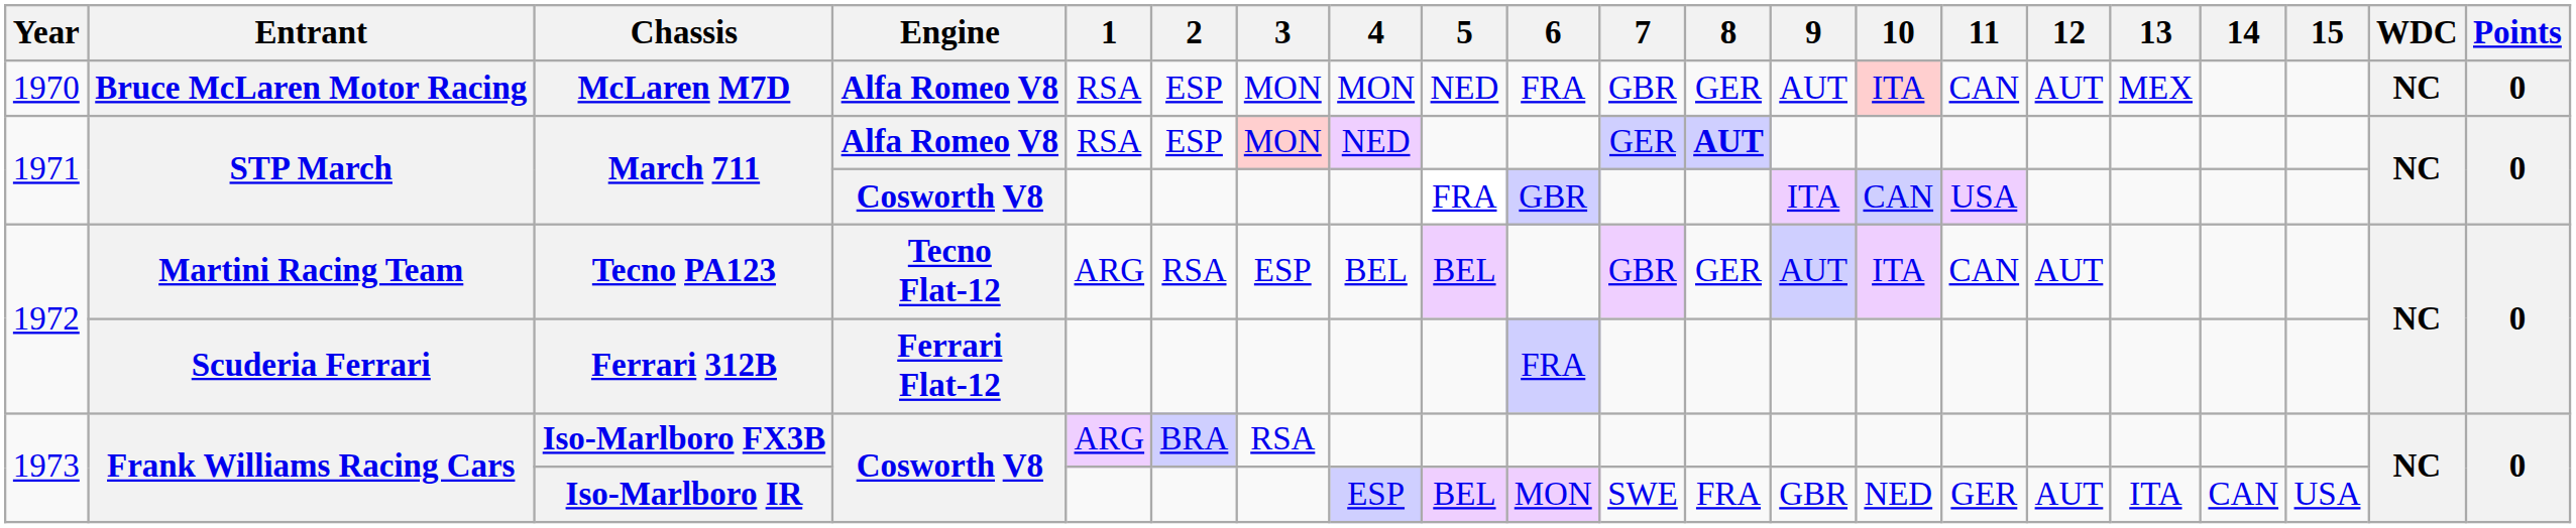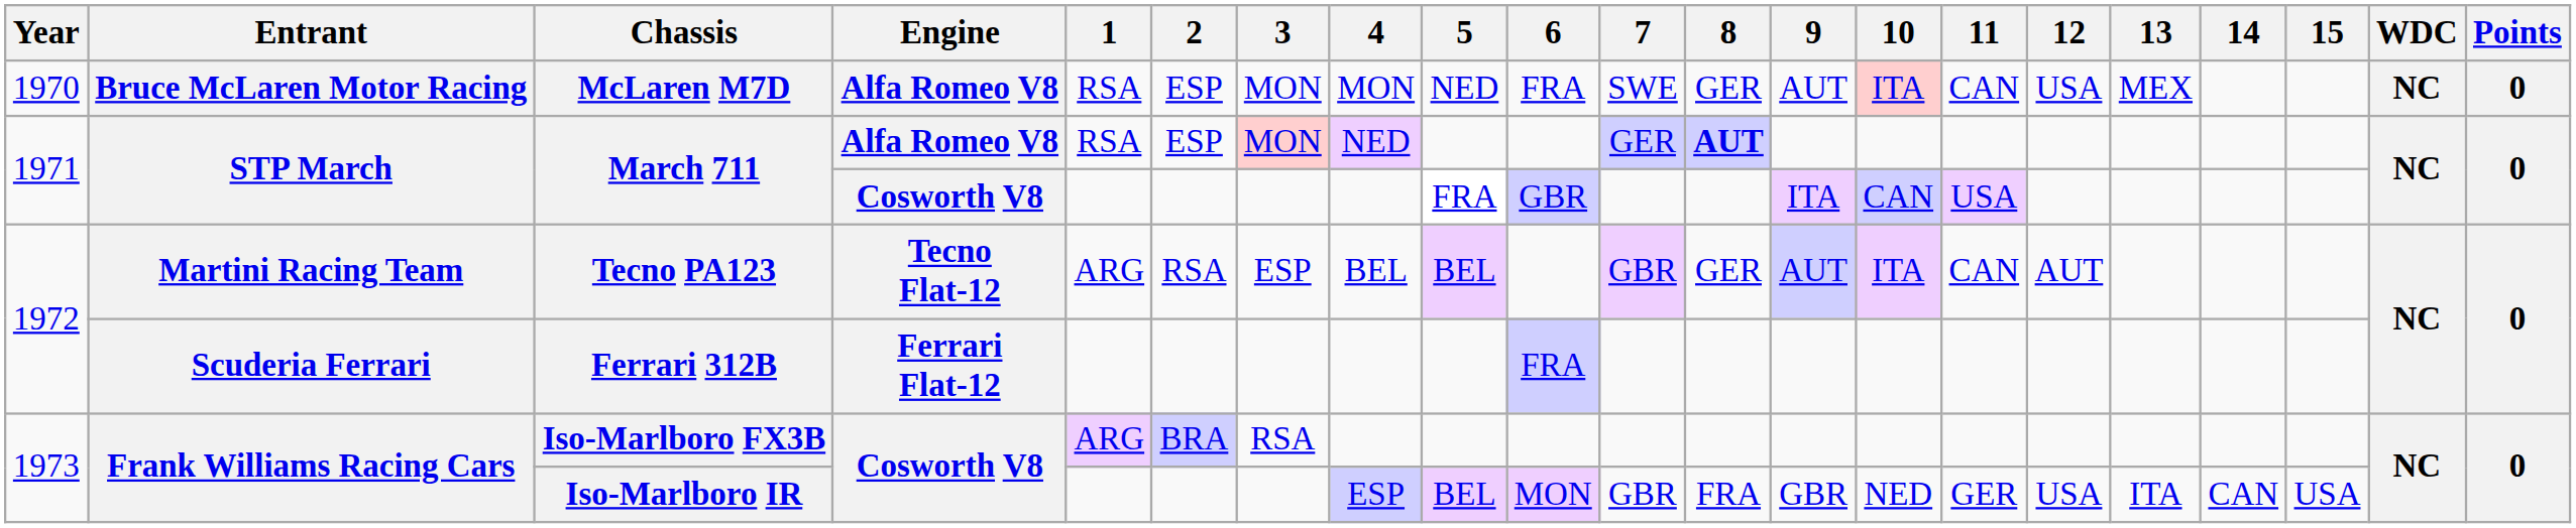 <table class="wikitable" style="text-align:center; font-size:90%">
 <tr>
 <th>Year</th>
 <th>Entrant</th>
 <th>Chassis</th>
 <th>Engine</th>
 <th>1</th>
 <th>2</th>
 <th>3</th>
 <th>4</th>
 <th>5</th>
 <th>6</th>
 <th>7</th>
 <th>8</th>
 <th>9</th>
 <th>10</th>
 <th>11</th>
 <th>12</th>
 <th>13</th>
 <th>14</th>
 <th>15</th>
 <th>WDC</th>
 <th><a href='#'>Points</a></th>
 </tr>
 <tr>
 <td><a href='#'>1970</a></td>
 <th><a href='#'>Bruce McLaren Motor Racing</a></th>
 <th><a href='#'>McLaren</a> <a href='#'>M7D</a></th>
 <th><a href='#'>Alfa Romeo</a> <a href='#'>V8</a></th>
 <td><a href='#'>RSA</a></td>
 <td><a href='#'>ESP</a></td>
 <td><a href='#'>MON</a></td>
 <td><a href='#'>MON</a></td>
 <td><a href='#'>NED</a></td>
 <td><a href='#'>FRA</a></td>
-<td><a href='#'>GBR</a></td>
+<td><a href='#'>SWE</a></td>
 <td><a href='#'>GER</a></td>
 <td><a href='#'>AUT</a></td>
 <td style="background:#FFCFCF;"><a href='#'>ITA</a><br></td>
 <td><a href='#'>CAN</a></td>
-<td><a href='#'>AUT</a></td>
+<td><a href='#'>USA</a></td>
 <td><a href='#'>MEX</a></td>
 <td></td>
 <td></td>
 <th>NC</th>
 <th>0</th>
 </tr>
 <tr>
 <td rowspan=2><a href='#'>1971</a></td>
 <th rowspan=2><a href='#'>STP March</a></th>
 <th rowspan=2><a href='#'>March</a> <a href='#'>711</a></th>
 <th><a href='#'>Alfa Romeo</a> <a href='#'>V8</a></th>
 <td><a href='#'>RSA</a></td>
 <td><a href='#'>ESP</a></td>
 <td style="background:#FFCFCF;"><a href='#'>MON</a><br></td>
 <td style="background:#EFCFFF;"><a href='#'>NED</a><br></td>
 <td></td>
 <td></td>
 <td style="background:#CFCFFF;"><a href='#'>GER</a><br></td>
 <td style="background:#CFCFFF;"><strong><a href='#'>AUT</a><br></strong></td>
 <td></td>
 <td></td>
 <td></td>
 <td></td>
 <td></td>
 <td></td>
 <td></td>
 <th rowspan=2>NC</th>
 <th rowspan=2>0</th>
 </tr>
 <tr>
 <th><a href='#'>Cosworth</a> <a href='#'>V8</a></th>
 <td></td>
 <td></td>
 <td></td>
 <td></td>
 <td style="background:#ffffff;"><a href='#'>FRA</a><br></td>
 <td style="background:#CFCFFF;"><a href='#'>GBR</a><br></td>
 <td></td>
 <td></td>
 <td style="background:#EFCFFF;"><a href='#'>ITA</a><br></td>
 <td style="background:#CFCFFF;"><a href='#'>CAN</a><br></td>
 <td style="background:#EFCFFF;"><a href='#'>USA</a><br></td>
 <td></td>
 <td></td>
 <td></td>
 <td></td>
 </tr>
 <tr>
 <td rowspan=2><a href='#'>1972</a></td>
 <th><a href='#'>Martini Racing Team</a></th>
 <th><a href='#'>Tecno</a> <a href='#'>PA123</a></th>
 <th><a href='#'>Tecno</a><br><a href='#'>Flat-12</a></th>
 <td><a href='#'>ARG</a></td>
 <td><a href='#'>RSA</a></td>
 <td><a href='#'>ESP</a></td>
 <td><a href='#'>BEL</a></td>
 <td style="background:#EFCFFF;"><a href='#'>BEL</a><br></td>
 <td></td>
 <td style="background:#EFCFFF;"><a href='#'>GBR</a><br></td>
 <td><a href='#'>GER</a></td>
 <td style="background:#CFCFFF;"><a href='#'>AUT</a><br></td>
 <td style="background:#EFCFFF;"><a href='#'>ITA</a><br></td>
 <td><a href='#'>CAN</a></td>
 <td><a href='#'>AUT</a></td>
 <td></td>
 <td></td>
 <td></td>
 <th rowspan=2>NC</th>
 <th rowspan=2>0</th>
 </tr>
 <tr>
 <th><a href='#'>Scuderia Ferrari</a></th>
 <th><a href='#'>Ferrari</a> <a href='#'>312B</a></th>
 <th><a href='#'>Ferrari</a><br><a href='#'>Flat-12</a></th>
 <td></td>
 <td></td>
 <td></td>
 <td></td>
 <td></td>
 <td style="background:#CFCFFF;"><a href='#'>FRA</a><br></td>
 <td></td>
 <td></td>
 <td></td>
 <td></td>
 <td></td>
 <td></td>
 <td></td>
 <td></td>
 <td></td>
 </tr>
 <tr>
 <td rowspan=2><a href='#'>1973</a></td>
 <th rowspan=2><a href='#'>Frank Williams Racing Cars</a></th>
 <th><a href='#'>Iso-Marlboro</a> <a href='#'>FX3B</a></th>
 <th rowspan=2><a href='#'>Cosworth</a> <a href='#'>V8</a></th>
 <td style="background:#EFCFFF;"><a href='#'>ARG</a><br></td>
 <td style="background:#CFCFFF;"><a href='#'>BRA</a><br></td>
 <td><a href='#'>RSA</a></td>
 <td></td>
 <td></td>
 <td></td>
 <td></td>
 <td></td>
 <td></td>
 <td></td>
 <td></td>
 <td></td>
 <td></td>
 <td></td>
 <td></td>
 <th rowspan=2>NC</th>
 <th rowspan=2>0</th>
 </tr>
 <tr>
 <th><a href='#'>Iso-Marlboro</a> <a href='#'>IR</a></th>
 <td></td>
 <td></td>
 <td></td>
 <td style="background:#CFCFFF;"><a href='#'>ESP</a><br></td>
 <td style="background:#EFCFFF;"><a href='#'>BEL</a><br></td>
 <td style="background:#EFCFFF;"><a href='#'>MON</a><br></td>
-<td><a href='#'>SWE</a></td>
+<td><a href='#'>GBR</a></td>
 <td><a href='#'>FRA</a></td>
 <td><a href='#'>GBR</a></td>
 <td><a href='#'>NED</a></td>
 <td><a href='#'>GER</a></td>
-<td><a href='#'>AUT</a></td>
+<td><a href='#'>USA</a></td>
 <td><a href='#'>ITA</a></td>
 <td><a href='#'>CAN</a></td>
 <td><a href='#'>USA</a></td>
 </tr>
 </table>
